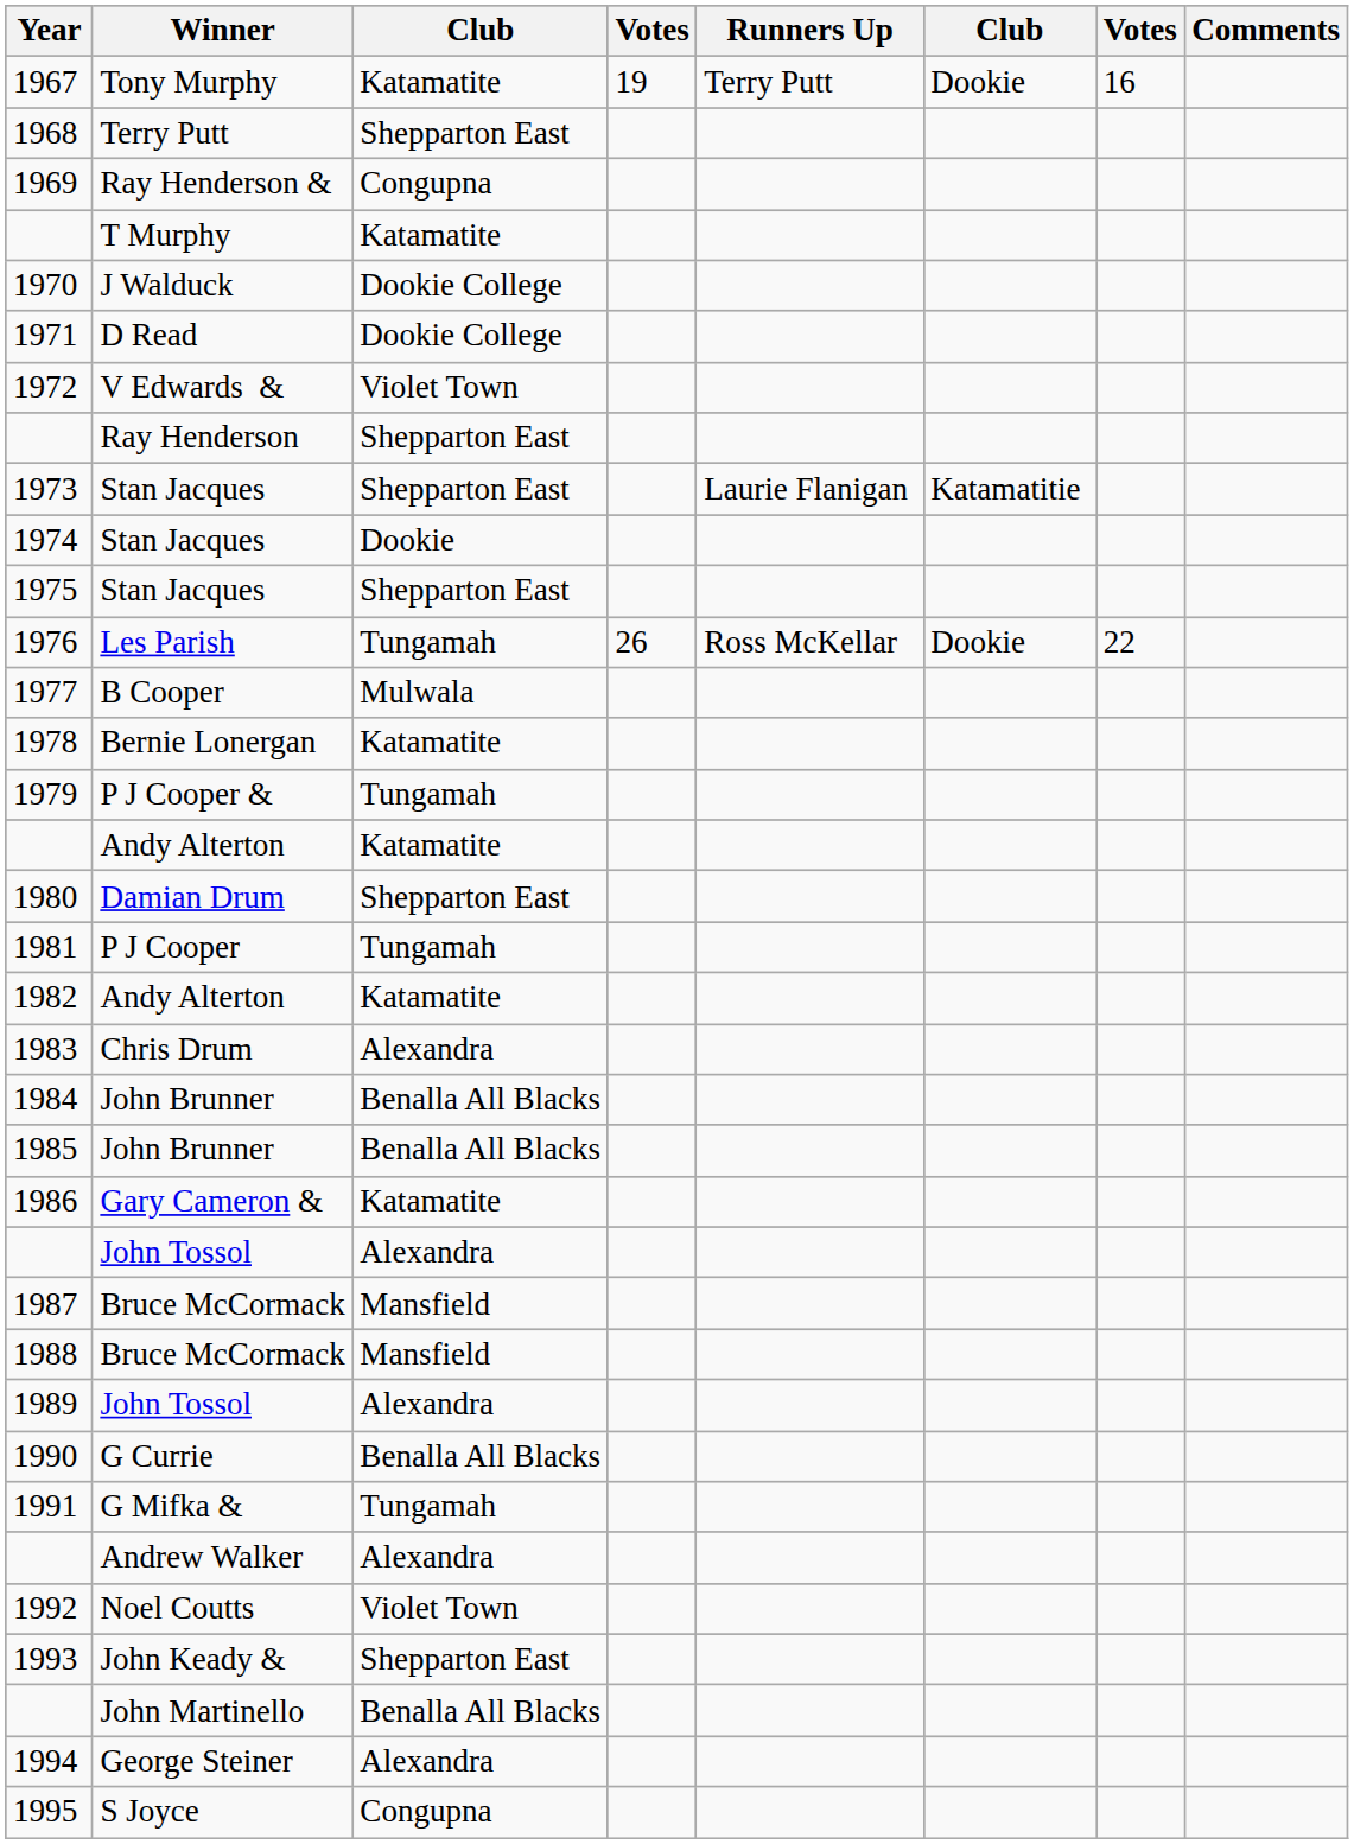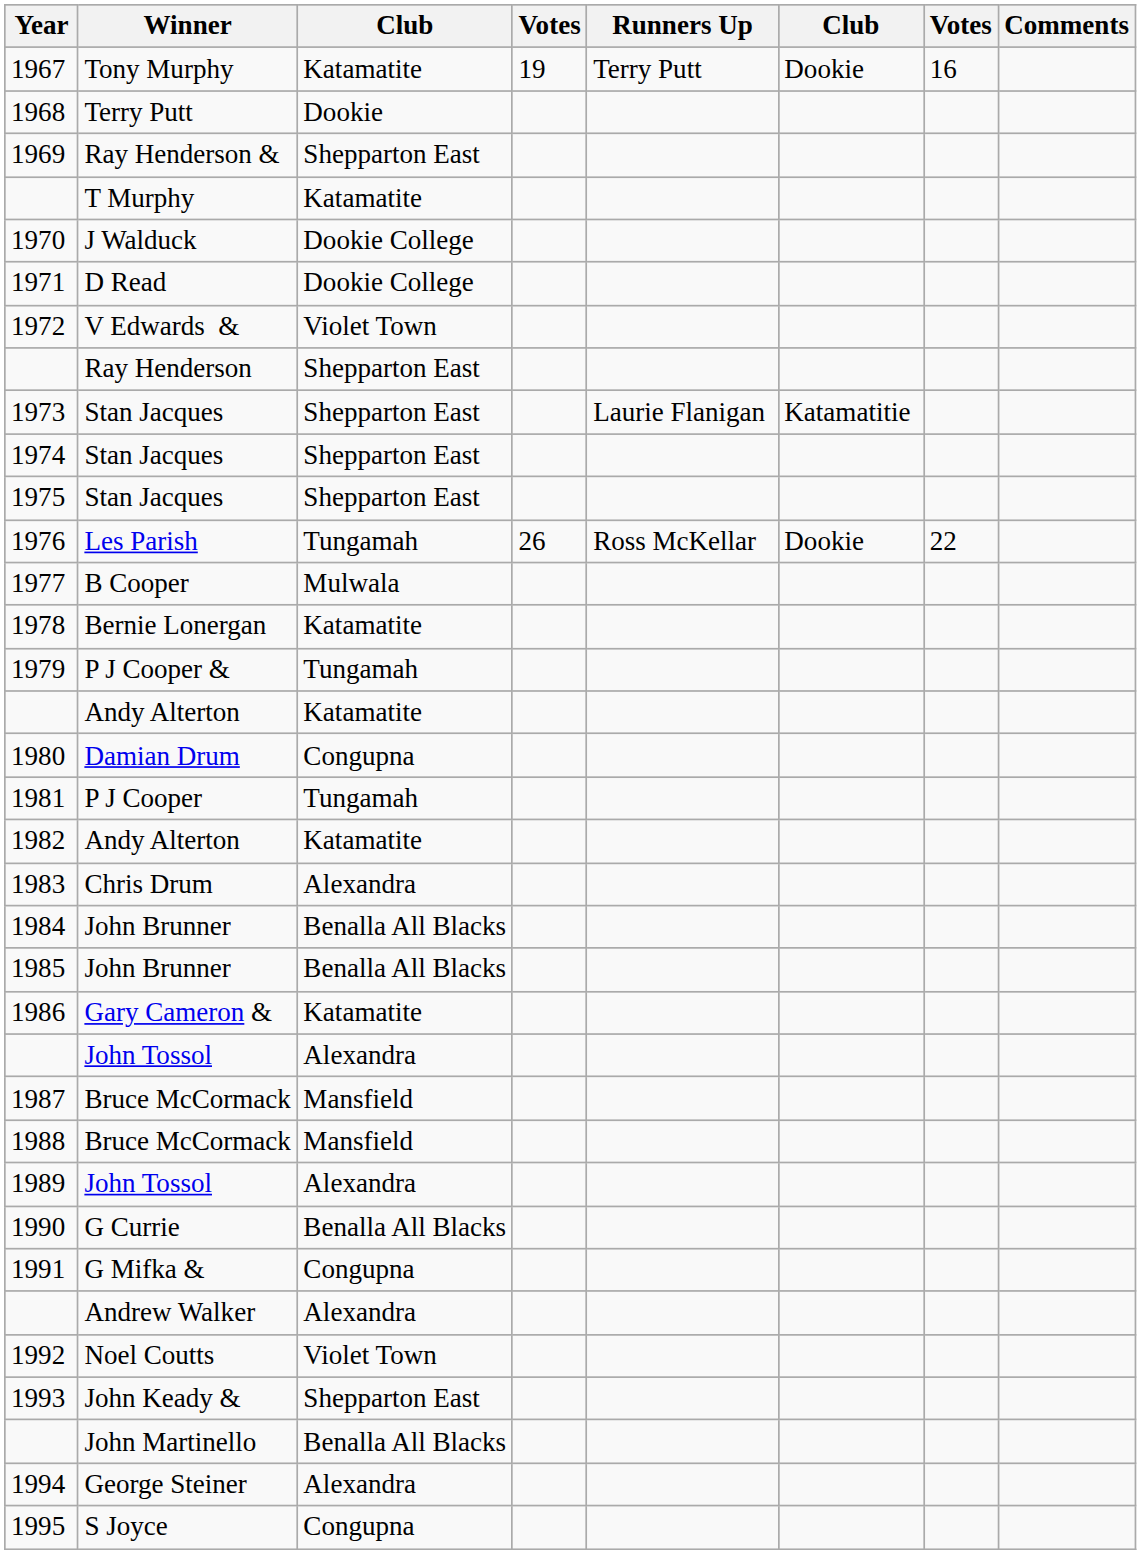 <table class="wikitable sortable">
 <tr>
 <th>Year</th>
 <th><span><strong>Winner</strong></span></th>
 <th>Club</th>
 <th>Votes</th>
 <th>Runners Up</th>
 <th>Club</th>
 <th>Votes</th>
 <th>Comments</th>
 </tr>
 <tr>
 <td>1967 </td>
 <td>Tony Murphy</td>
 <td>Katamatite </td>
 <td>19</td>
 <td>Terry Putt </td>
 <td>Dookie </td>
 <td>16</td>
 <td></td>
 </tr>
 <tr>
 <td>1968 </td>
 <td>Terry Putt</td>
-<td>Shepparton East</td>
+<td>Dookie </td>
 <td></td>
 <td> </td>
 <td> </td>
 <td> </td>
 <td></td>
 </tr>
 <tr>
 <td>1969</td>
 <td>Ray Henderson &</td>
-<td>Congupna</td>
+<td>Shepparton East </td>
 <td></td>
 <td> </td>
 <td> </td>
 <td> </td>
 <td></td>
 </tr>
 <tr>
 <td> </td>
 <td>T Murphy</td>
 <td>Katamatite </td>
 <td></td>
 <td> </td>
 <td> </td>
 <td> </td>
 <td></td>
 </tr>
 <tr>
 <td>1970 </td>
 <td>J Walduck</td>
 <td>Dookie College </td>
 <td></td>
 <td> </td>
 <td> </td>
 <td> </td>
 <td></td>
 </tr>
 <tr>
 <td>1971 </td>
 <td>D Read</td>
 <td>Dookie College </td>
 <td></td>
 <td> </td>
 <td> </td>
 <td> </td>
 <td></td>
 </tr>
 <tr>
 <td>1972 </td>
 <td>V Edwards  & </td>
 <td>Violet Town</td>
 <td></td>
 <td> </td>
 <td> </td>
 <td> </td>
 <td></td>
 </tr>
 <tr>
 <td> </td>
 <td>Ray Henderson</td>
 <td>Shepparton East </td>
 <td></td>
 <td> </td>
 <td> </td>
 <td> </td>
 <td></td>
 </tr>
 <tr>
 <td>1973 </td>
 <td>Stan Jacques</td>
 <td>Shepparton East</td>
 <td></td>
 <td>Laurie Flanigan </td>
 <td>Katamatitie </td>
 <td> </td>
 <td></td>
 </tr>
 <tr>
 <td>1974 </td>
 <td>Stan Jacques</td>
-<td>Dookie </td>
+<td>Shepparton East</td>
 <td></td>
 <td> </td>
 <td> </td>
 <td> </td>
 <td></td>
 </tr>
 <tr>
 <td>1975 </td>
 <td>Stan Jacques</td>
 <td>Shepparton East</td>
 <td></td>
 <td> </td>
 <td> </td>
 <td> </td>
 <td></td>
 </tr>
 <tr>
 <td>1976</td>
 <td><a href='#'>Les Parish</a></td>
 <td>Tungamah</td>
 <td>26</td>
 <td>Ross McKellar</td>
 <td>Dookie</td>
 <td>22</td>
 <td></td>
 </tr>
 <tr>
 <td>1977</td>
 <td>B Cooper</td>
 <td>Mulwala</td>
 <td></td>
 <td></td>
 <td></td>
 <td></td>
 <td></td>
 </tr>
 <tr>
 <td>1978</td>
 <td>Bernie Lonergan</td>
 <td>Katamatite</td>
 <td></td>
 <td></td>
 <td></td>
 <td></td>
 <td></td>
 </tr>
 <tr>
 <td>1979</td>
 <td>P J Cooper &</td>
 <td>Tungamah</td>
 <td></td>
 <td></td>
 <td></td>
 <td></td>
 <td></td>
 </tr>
 <tr>
 <td></td>
 <td>Andy Alterton</td>
 <td>Katamatite</td>
 <td></td>
 <td></td>
 <td></td>
 <td></td>
 <td></td>
 </tr>
 <tr>
 <td>1980</td>
 <td><a href='#'>Damian Drum</a></td>
-<td>Shepparton East </td>
+<td>Congupna</td>
 <td></td>
 <td></td>
 <td></td>
 <td></td>
 <td></td>
 </tr>
 <tr>
 <td>1981</td>
 <td>P J Cooper</td>
 <td>Tungamah</td>
 <td></td>
 <td></td>
 <td></td>
 <td></td>
 <td></td>
 </tr>
 <tr>
 <td>1982</td>
 <td>Andy Alterton</td>
 <td>Katamatite</td>
 <td></td>
 <td></td>
 <td></td>
 <td></td>
 <td></td>
 </tr>
 <tr>
 <td>1983</td>
 <td>Chris Drum</td>
 <td>Alexandra</td>
 <td></td>
 <td></td>
 <td></td>
 <td></td>
 <td></td>
 </tr>
 <tr>
 <td>1984</td>
 <td>John Brunner</td>
 <td>Benalla All Blacks</td>
 <td></td>
 <td></td>
 <td></td>
 <td></td>
 <td></td>
 </tr>
 <tr>
 <td>1985</td>
 <td>John Brunner</td>
 <td>Benalla All Blacks</td>
 <td></td>
 <td></td>
 <td></td>
 <td></td>
 <td></td>
 </tr>
 <tr>
 <td>1986</td>
 <td><a href='#'>Gary Cameron</a> &</td>
 <td>Katamatite</td>
 <td></td>
 <td></td>
 <td></td>
 <td></td>
 <td></td>
 </tr>
 <tr>
 <td></td>
 <td><a href='#'>John Tossol</a></td>
 <td>Alexandra</td>
 <td></td>
 <td></td>
 <td></td>
 <td></td>
 <td></td>
 </tr>
 <tr>
 <td>1987</td>
 <td>Bruce McCormack</td>
 <td>Mansfield</td>
 <td></td>
 <td></td>
 <td></td>
 <td></td>
 <td></td>
 </tr>
 <tr>
 <td>1988</td>
 <td>Bruce McCormack</td>
 <td>Mansfield</td>
 <td></td>
 <td></td>
 <td></td>
 <td></td>
 <td></td>
 </tr>
 <tr>
 <td>1989</td>
 <td><a href='#'>John Tossol</a></td>
 <td>Alexandra</td>
 <td></td>
 <td></td>
 <td></td>
 <td></td>
 <td></td>
 </tr>
 <tr>
 <td>1990</td>
 <td>G Currie</td>
 <td>Benalla All Blacks</td>
 <td></td>
 <td></td>
 <td></td>
 <td></td>
 <td></td>
 </tr>
 <tr>
 <td>1991</td>
 <td>G Mifka &</td>
-<td>Tungamah</td>
+<td>Congupna</td>
 <td></td>
 <td></td>
 <td></td>
 <td></td>
 <td></td>
 </tr>
 <tr>
 <td></td>
 <td>Andrew Walker</td>
 <td>Alexandra</td>
 <td></td>
 <td></td>
 <td></td>
 <td></td>
 <td></td>
 </tr>
 <tr>
 <td>1992</td>
 <td>Noel Coutts</td>
 <td>Violet Town</td>
 <td></td>
 <td></td>
 <td></td>
 <td></td>
 <td></td>
 </tr>
 <tr>
 <td>1993</td>
 <td>John Keady &</td>
 <td>Shepparton East</td>
 <td></td>
 <td></td>
 <td></td>
 <td></td>
 <td></td>
 </tr>
 <tr>
 <td></td>
 <td>John Martinello</td>
 <td>Benalla All Blacks</td>
 <td></td>
 <td></td>
 <td></td>
 <td></td>
 <td></td>
 </tr>
 <tr>
 <td>1994</td>
 <td>George Steiner</td>
 <td>Alexandra</td>
 <td></td>
 <td></td>
 <td></td>
 <td></td>
 <td></td>
 </tr>
 <tr>
 <td>1995</td>
 <td>S Joyce</td>
 <td>Congupna</td>
 <td></td>
 <td></td>
 <td></td>
 <td></td>
 <td></td>
 </tr>
 <tr>
 </tr>
 </table>
